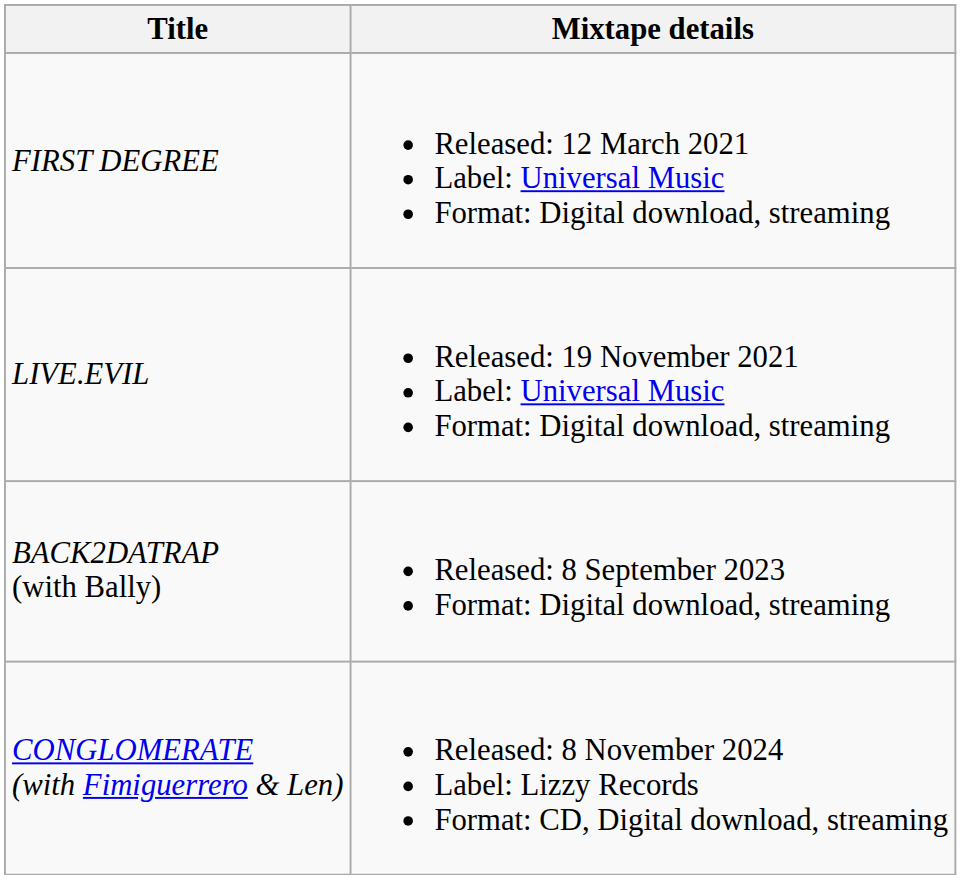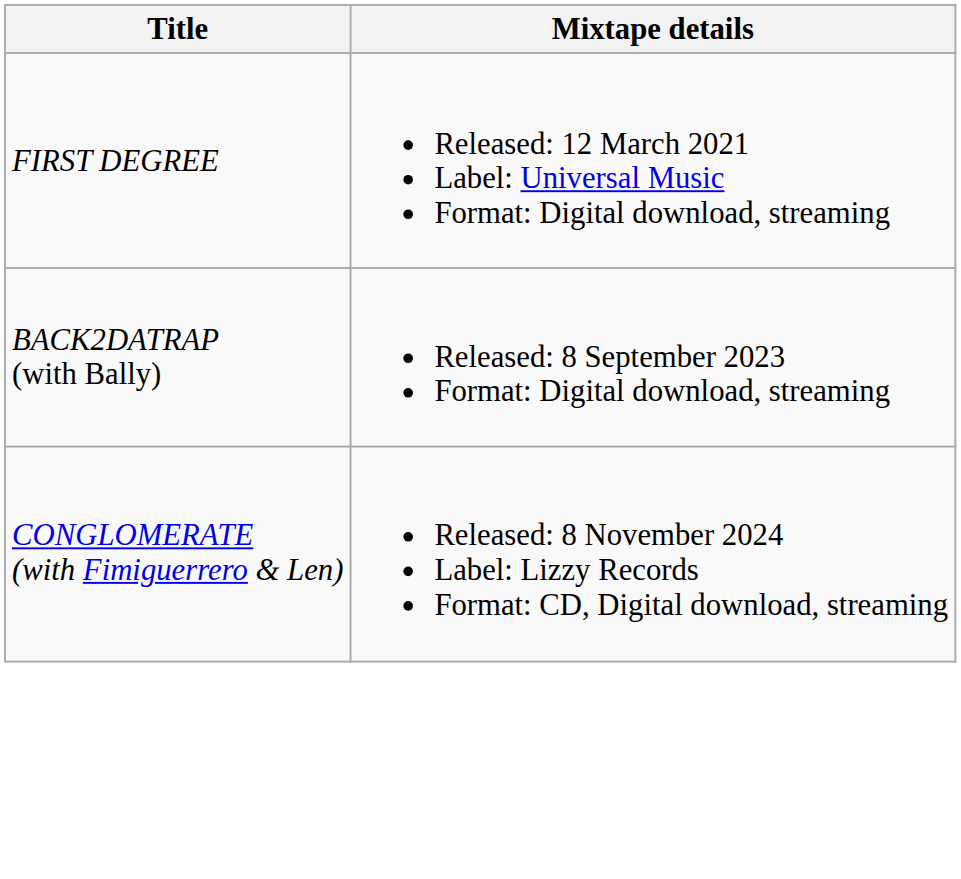 <table class="wikitable">
 <tr>
 <th>Title</th>
 <th>Mixtape details</th>
 </tr>
 <tr>
 <td><em>FIRST DEGREE</em></td>
 <td><br><ul><li>Released: 12 March 2021</li><li>Label: <a href='#'>Universal Music</a></li><li>Format: Digital download, streaming</li></ul></td>
 </tr>
 <tr>
-<td><em>LIVE.EVIL</em></td>
-<td><br><ul><li>Released: 19 November 2021</li><li>Label: <a href='#'>Universal Music</a></li><li>Format: Digital download, streaming</li></ul></td>
-</tr>
-<tr>
 <td><em>BACK2DATRAP</em><br>(with Bally)</td>
 <td><br><ul><li>Released: 8 September 2023</li><li>Format: Digital download, streaming</li></ul></td>
 </tr>
 <tr>
 <td><em><a href='#'>CONGLOMERATE</a></em><br><em>(with <a href='#'>Fimiguerrero</a> & Len)</em></td>
 <td><br><ul><li>Released: 8 November 2024</li><li>Label: Lizzy Records</li><li>Format: CD, Digital download, streaming</li></ul></td>
 </tr>
 </table>
